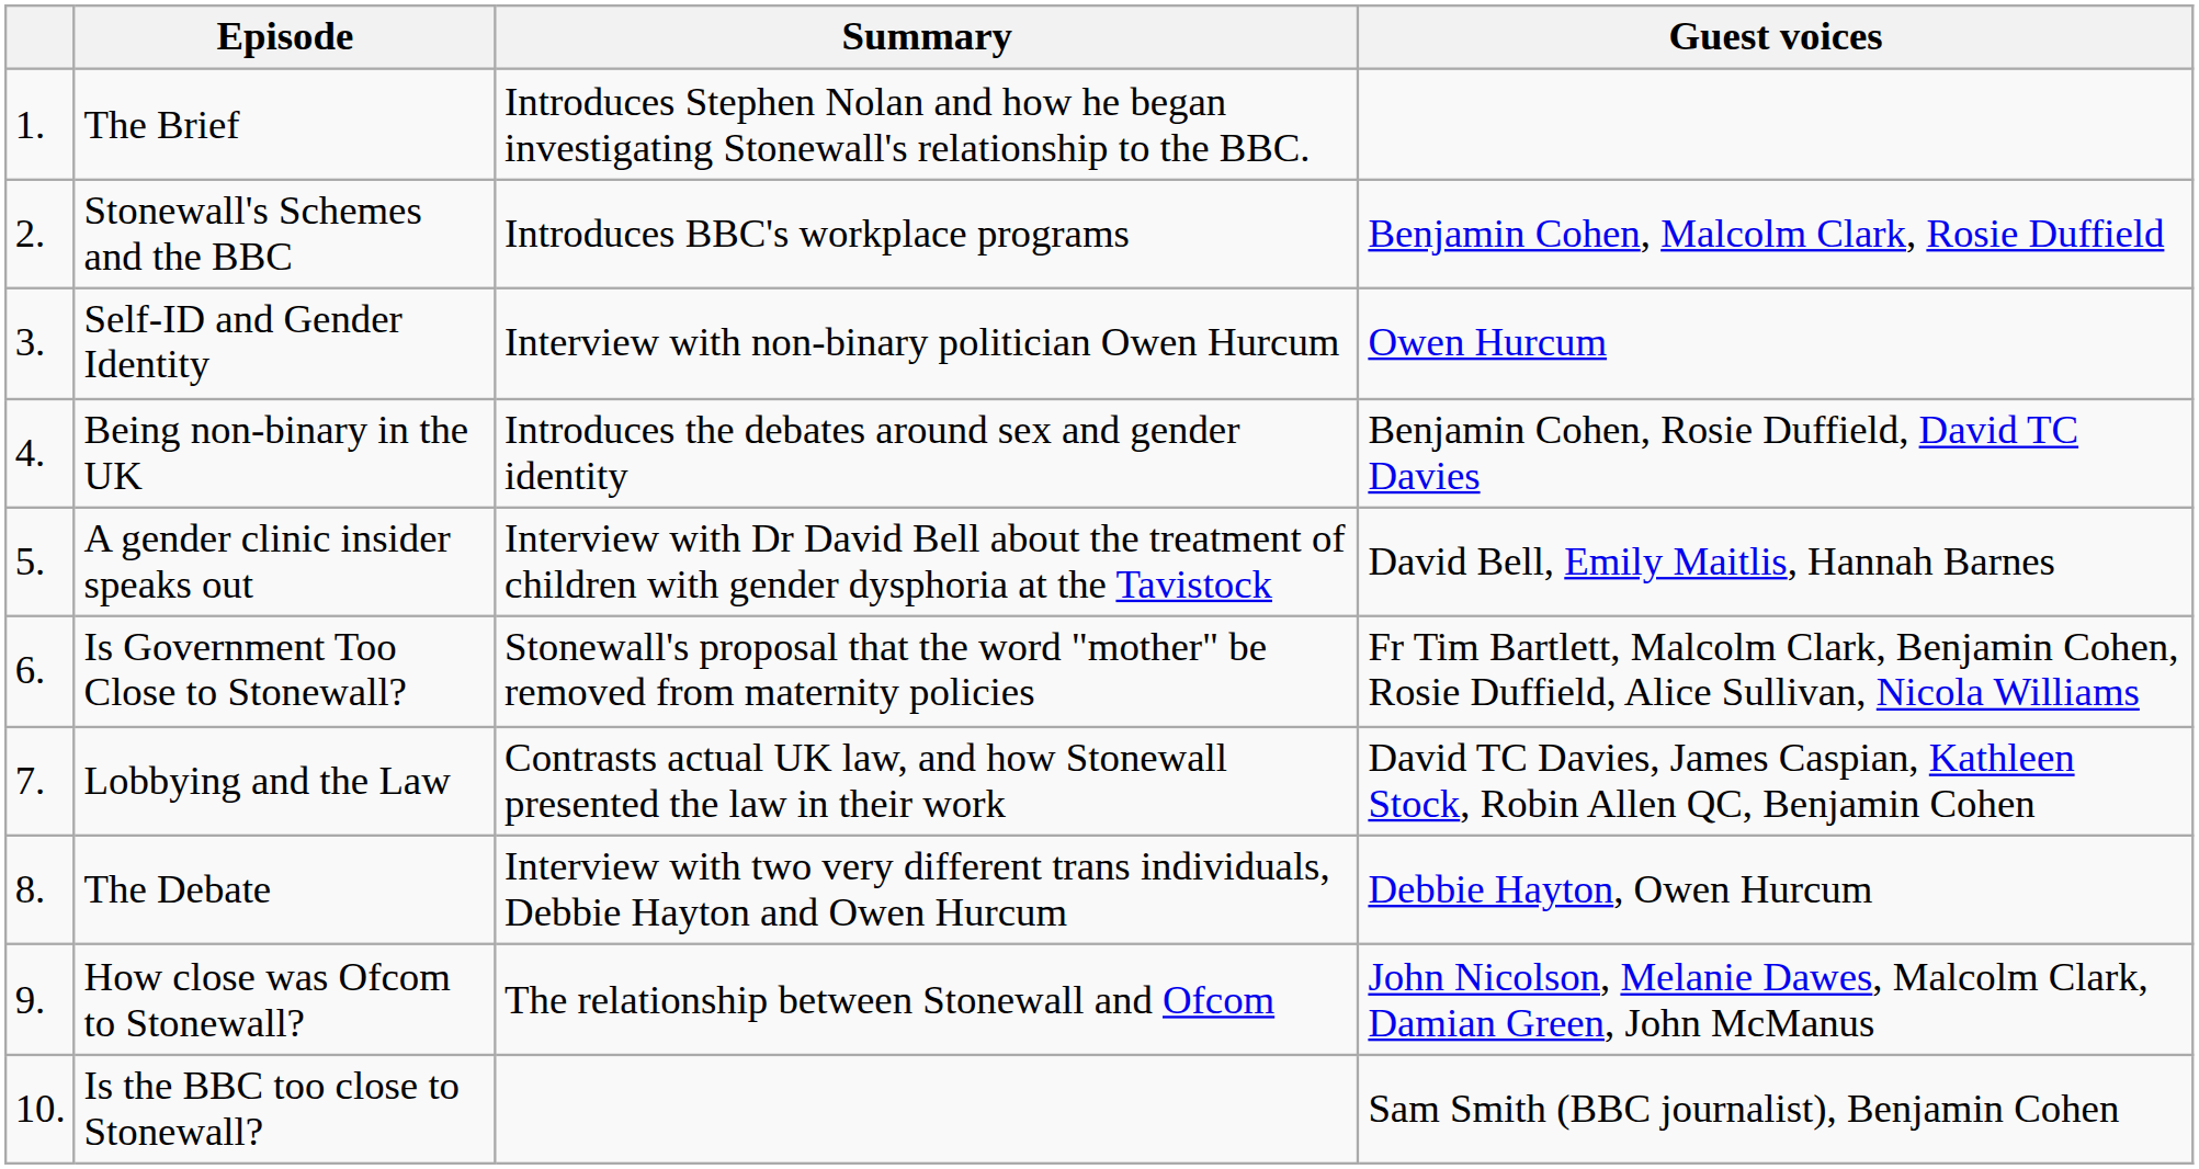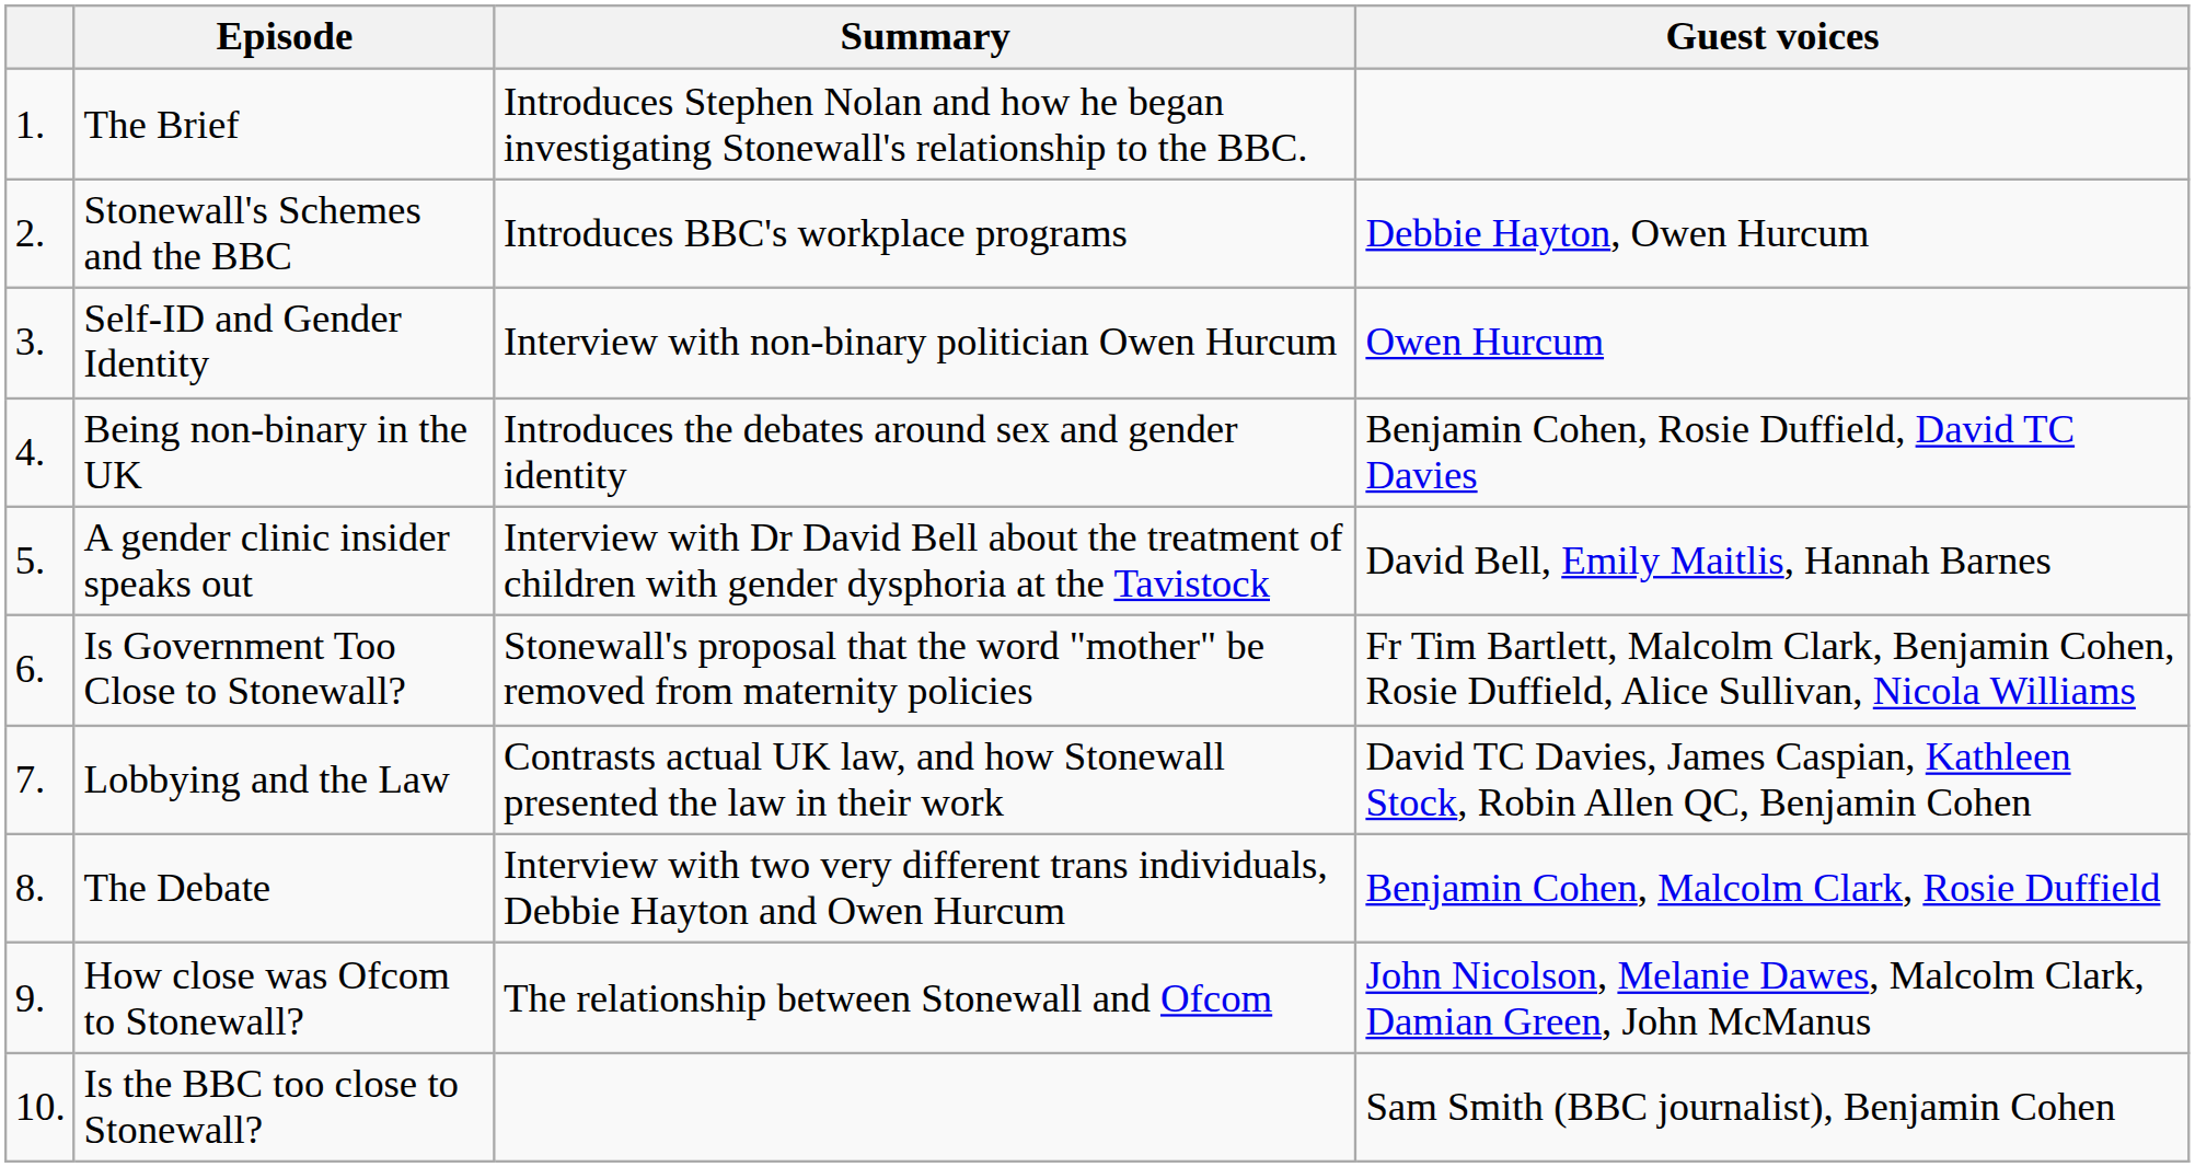 <table class="wikitable">
 <tr>
 <th></th>
 <th>Episode</th>
 <th>Summary</th>
 <th>Guest voices</th>
 </tr>
 <tr>
 <td>1.</td>
 <td>The Brief</td>
 <td>Introduces Stephen Nolan and how he began investigating Stonewall's relationship to the BBC.</td>
 <td></td>
 </tr>
 <tr>
 <td>2.</td>
 <td>Stonewall's Schemes and the BBC</td>
 <td>Introduces BBC's workplace programs</td>
-<td><a href='#'>Benjamin Cohen</a>, <a href='#'>Malcolm Clark</a>, <a href='#'>Rosie Duffield</a></td>
+<td><a href='#'>Debbie Hayton</a>, Owen Hurcum</td>
 </tr>
 <tr>
 <td>3.</td>
 <td>Self-ID and Gender Identity</td>
 <td>Interview with non-binary politician Owen Hurcum</td>
 <td><a href='#'>Owen Hurcum</a></td>
 </tr>
 <tr>
 <td>4.</td>
 <td>Being non-binary in the UK</td>
 <td>Introduces the debates around sex and gender identity</td>
 <td>Benjamin Cohen, Rosie Duffield, <a href='#'>David TC Davies</a></td>
 </tr>
 <tr>
 <td>5.</td>
 <td>A gender clinic insider speaks out</td>
 <td>Interview with Dr David Bell about the treatment of children with gender dysphoria at the <a href='#'>Tavistock</a></td>
 <td>David Bell, <a href='#'>Emily Maitlis</a>, Hannah Barnes</td>
 </tr>
 <tr>
 <td>6.</td>
 <td>Is Government Too Close to Stonewall?</td>
 <td>Stonewall's proposal that the word "mother" be removed from maternity policies</td>
 <td>Fr Tim Bartlett, Malcolm Clark, Benjamin Cohen, Rosie Duffield, Alice Sullivan, <a href='#'>Nicola Williams</a></td>
 </tr>
 <tr>
 <td>7.</td>
 <td>Lobbying and the Law</td>
 <td>Contrasts actual UK law, and how Stonewall presented the law in their work</td>
 <td>David TC Davies, James Caspian, <a href='#'>Kathleen Stock</a>, Robin Allen QC, Benjamin Cohen</td>
 </tr>
 <tr>
 <td>8.</td>
 <td>The Debate</td>
 <td>Interview with two very different trans individuals, Debbie Hayton and Owen Hurcum</td>
-<td><a href='#'>Debbie Hayton</a>, Owen Hurcum</td>
+<td><a href='#'>Benjamin Cohen</a>, <a href='#'>Malcolm Clark</a>, <a href='#'>Rosie Duffield</a></td>
 </tr>
 <tr>
 <td>9.</td>
 <td>How close was Ofcom to Stonewall?</td>
 <td>The relationship between Stonewall and <a href='#'>Ofcom</a></td>
 <td><a href='#'>John Nicolson</a>, <a href='#'>Melanie Dawes</a>, Malcolm Clark, <a href='#'>Damian Green</a>, John McManus</td>
 </tr>
 <tr>
 <td>10.</td>
 <td>Is the BBC too close to Stonewall?</td>
 <td></td>
 <td>Sam Smith (BBC journalist), Benjamin Cohen</td>
 </tr>
 </table>
